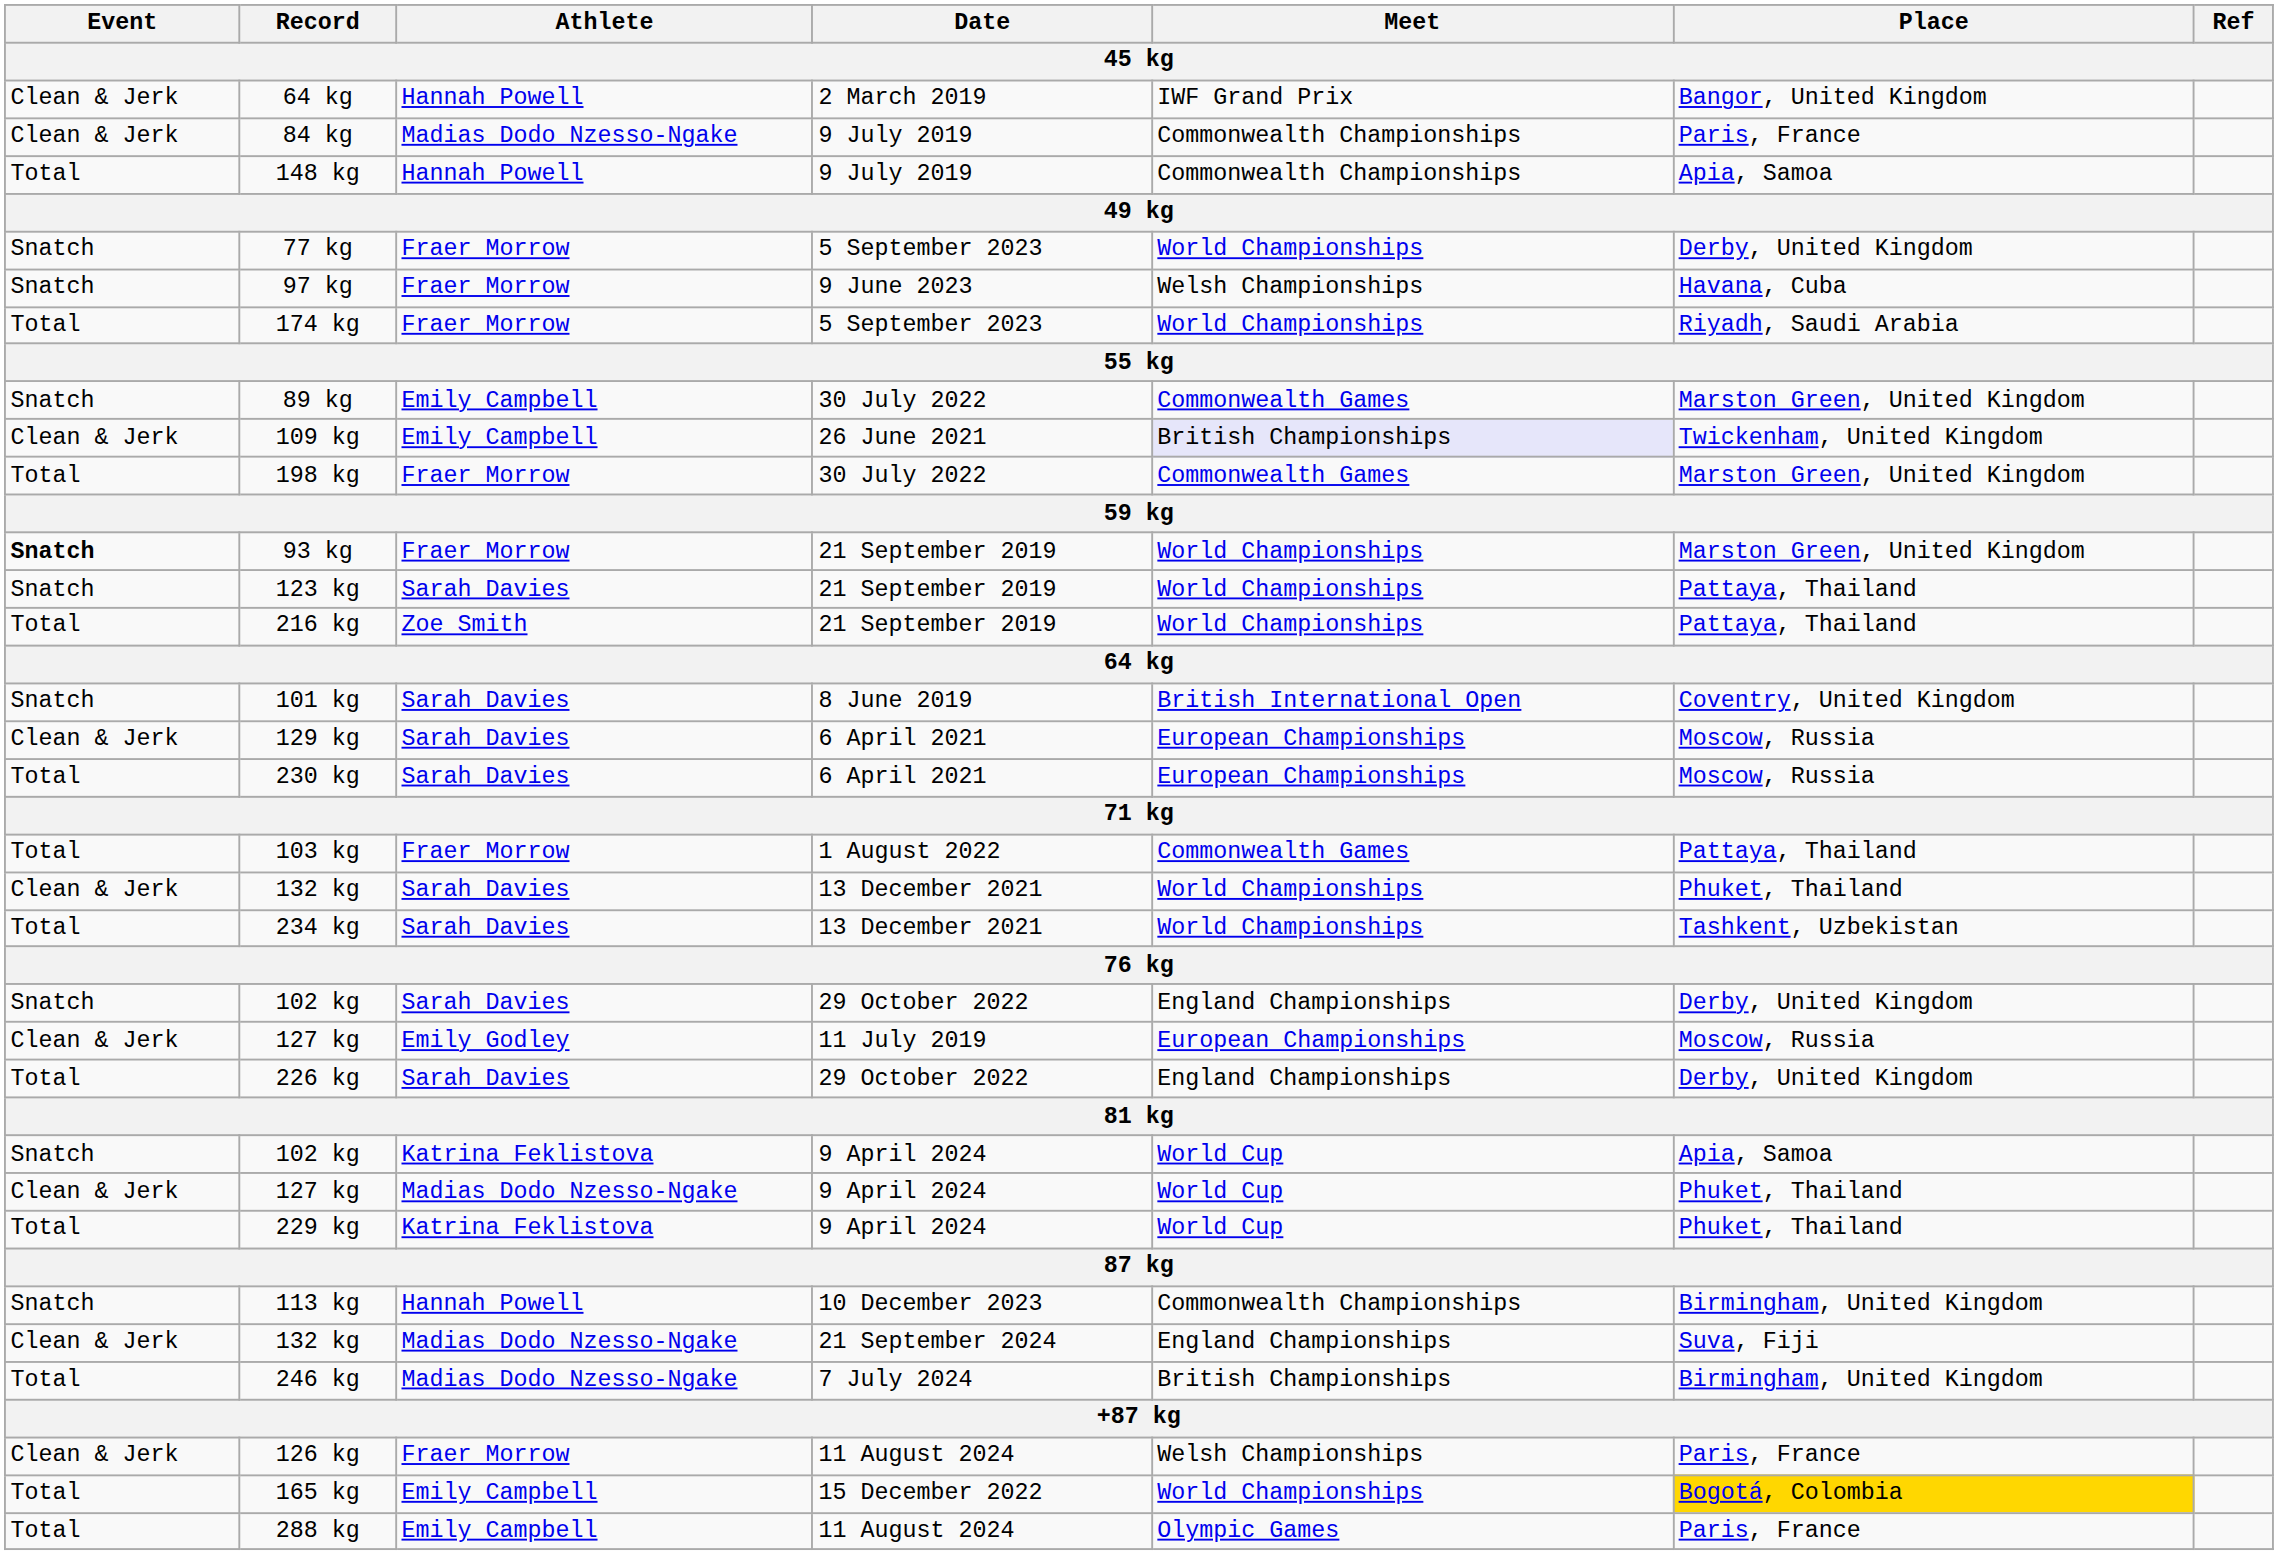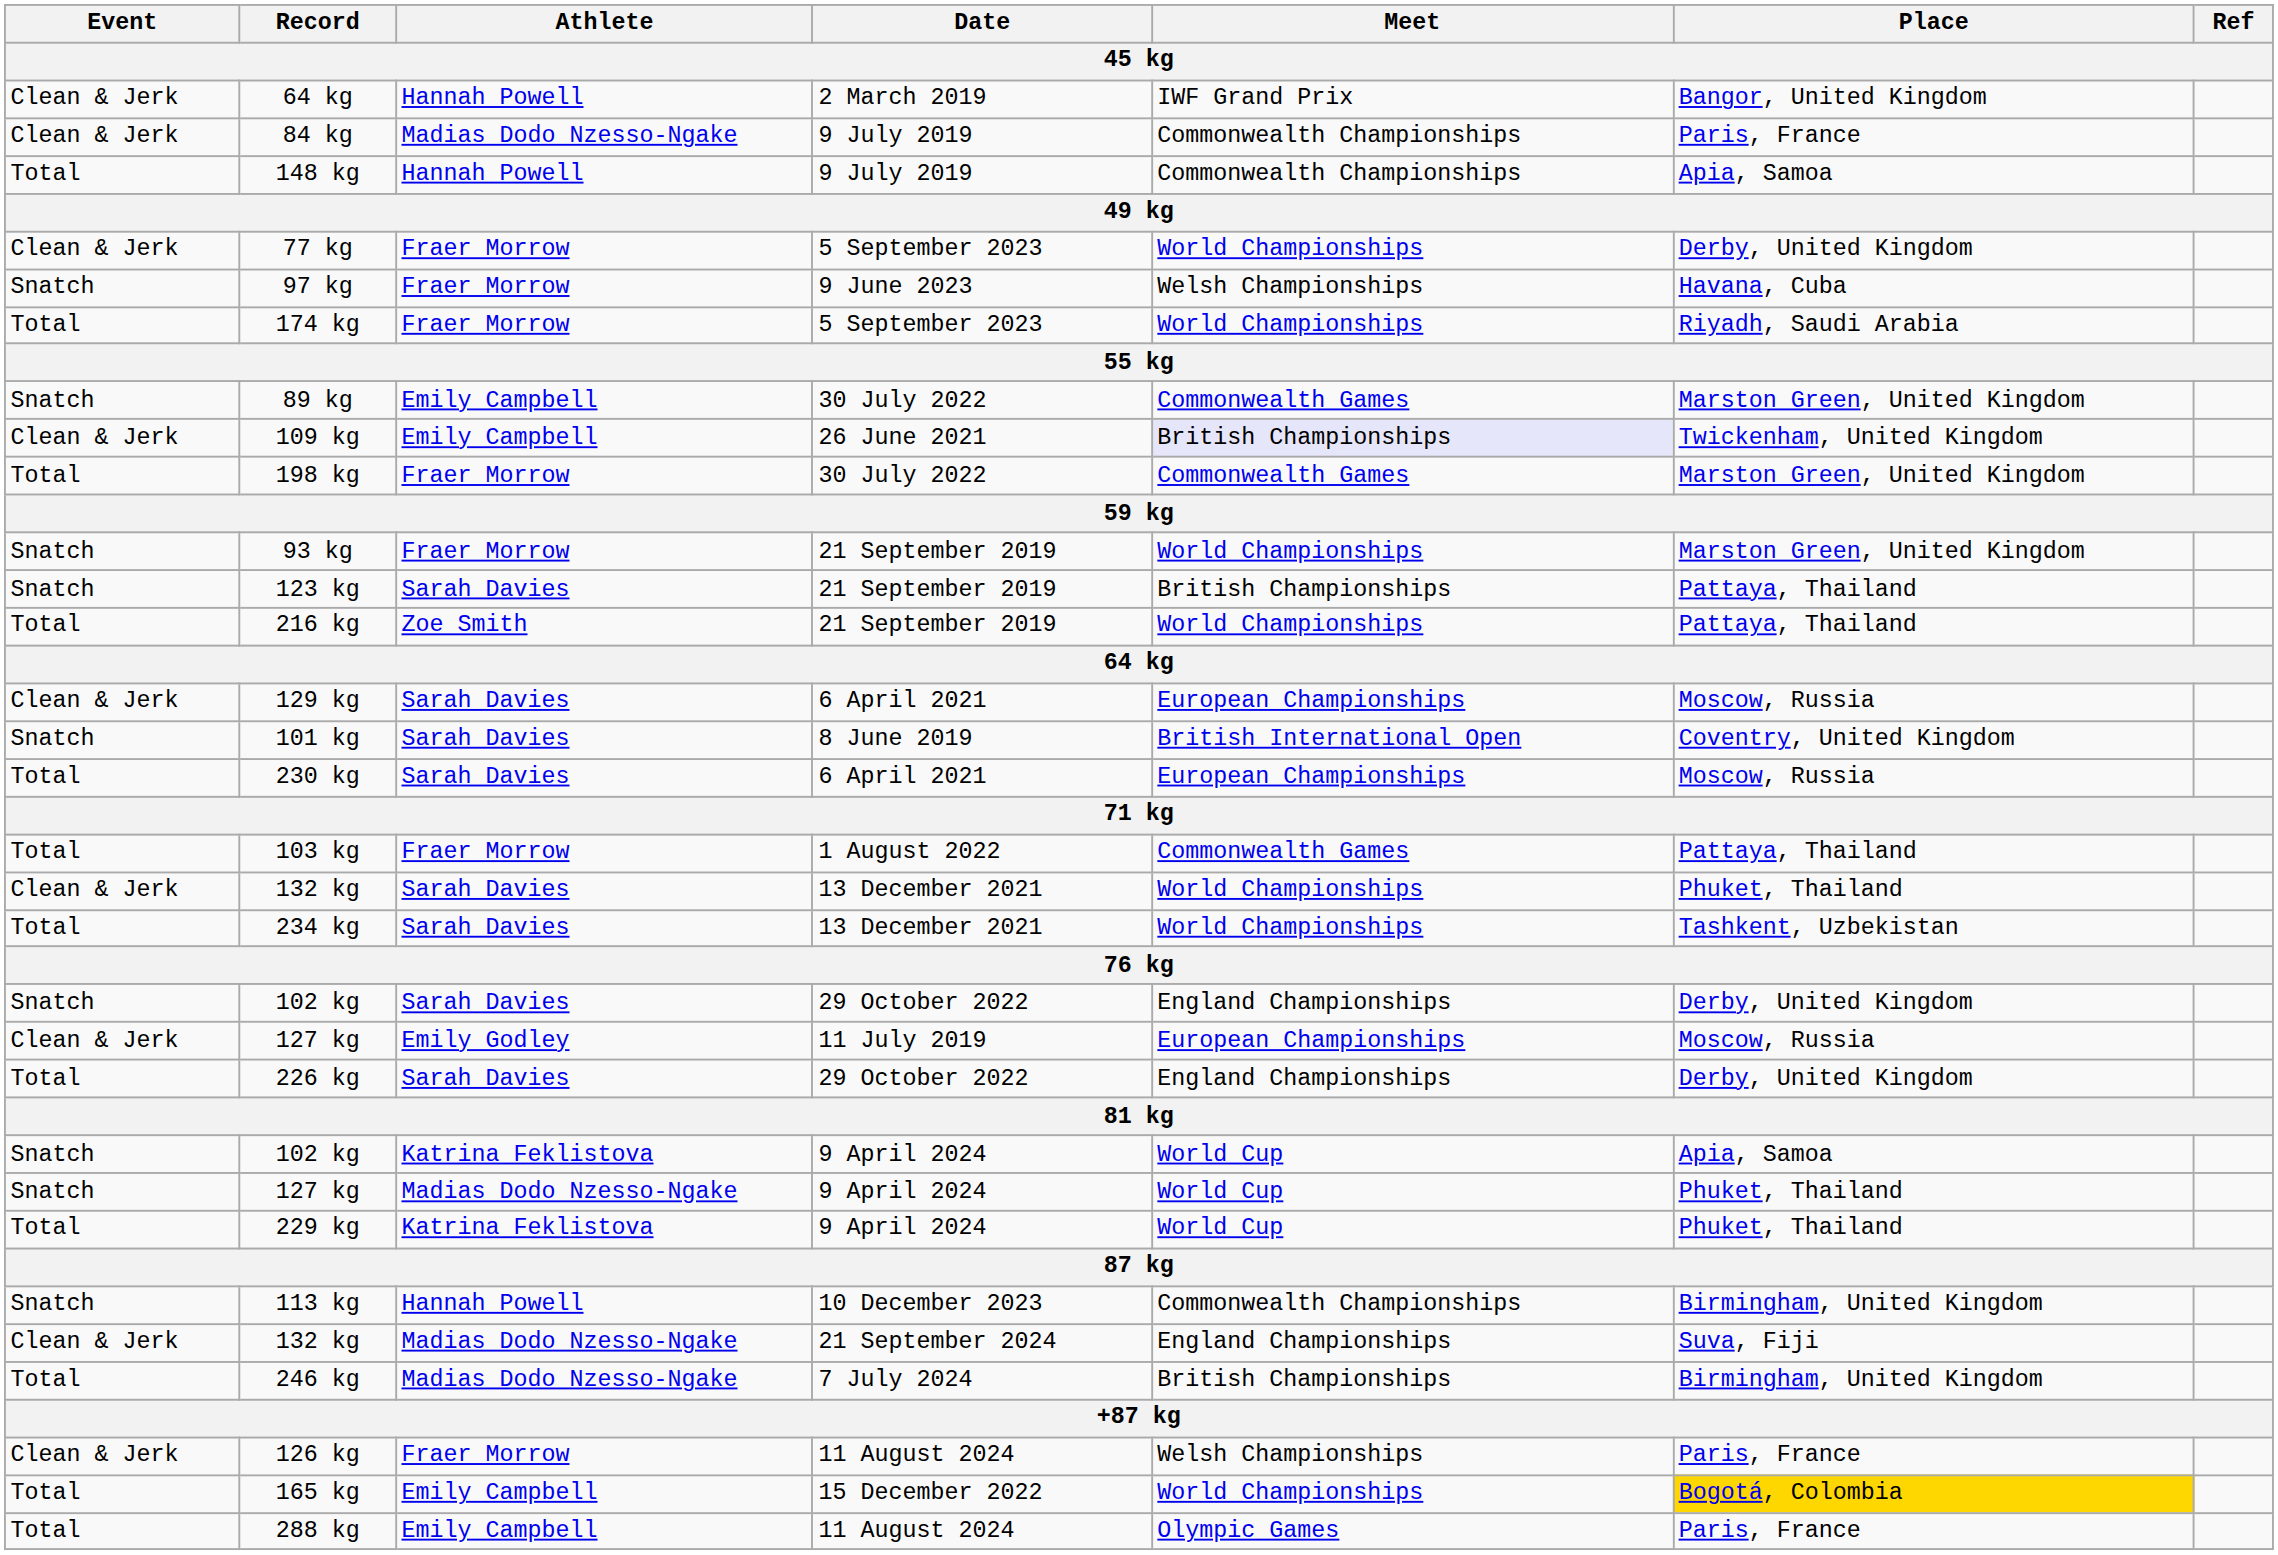 <table class="wikitable" style="font-size:95%; width: 95%;">
 <tr>
 <th width=9%>Event</th>
 <th width=6%>Record</th>
 <th width=16%>Athlete</th>
 <th width=13%>Date</th>
 <th width=20%>Meet</th>
 <th width=20%>Place</th>
 <th width=3%>Ref</th>
 </tr>
 <tr bgcolor="#DDDDDD">
 <th colspan="7">45 kg</th>
 </tr>
 <tr>
 <td>Clean & Jerk</td>
 <td align=center>64 kg</td>
 <td><a href='#'>Hannah Powell</a></td>
 <td>2 March 2019</td>
 <td>IWF Grand Prix</td>
 <td><a href='#'>Bangor</a>, United Kingdom</td>
 <td></td>
 </tr>
 <tr>
 <td>Clean & Jerk</td>
 <td align=center>84 kg</td>
 <td><a href='#'>Madias Dodo Nzesso-Ngake</a></td>
 <td>9 July 2019</td>
 <td>Commonwealth Championships</td>
 <td><a href='#'>Paris</a>, France</td>
 <td></td>
 </tr>
 <tr>
 <td>Total</td>
 <td align=center>148 kg</td>
 <td><a href='#'>Hannah Powell</a></td>
 <td>9 July 2019</td>
 <td>Commonwealth Championships</td>
 <td><a href='#'>Apia</a>, Samoa</td>
 <td></td>
 </tr>
 <tr bgcolor="#DDDDDD">
 <th colspan="7">49 kg</th>
 </tr>
 <tr>
-<td>Snatch</td>
+<td>Clean & Jerk</td>
 <td align=center>77 kg</td>
 <td><a href='#'>Fraer Morrow</a></td>
 <td>5 September 2023</td>
 <td><a href='#'>World Championships</a></td>
 <td><a href='#'>Derby</a>, United Kingdom</td>
 <td></td>
 </tr>
 <tr>
 <td>Snatch</td>
 <td align=center>97 kg</td>
 <td><a href='#'>Fraer Morrow</a></td>
 <td>9 June 2023</td>
 <td>Welsh Championships</td>
 <td><a href='#'>Havana</a>, Cuba</td>
 <td></td>
 </tr>
 <tr>
 <td>Total</td>
 <td align=center>174 kg</td>
 <td><a href='#'>Fraer Morrow</a></td>
 <td>5 September 2023</td>
 <td><a href='#'>World Championships</a></td>
 <td><a href='#'>Riyadh</a>, Saudi Arabia</td>
 <td></td>
 </tr>
 <tr bgcolor="#DDDDDD">
 <th colspan="7">55 kg</th>
 </tr>
 <tr>
 <td>Snatch</td>
 <td align=center>89 kg</td>
 <td><a href='#'>Emily Campbell</a></td>
 <td>30 July 2022</td>
 <td><a href='#'>Commonwealth Games</a></td>
 <td><a href='#'>Marston Green</a>, United Kingdom</td>
 <td></td>
 </tr>
 <tr>
 <td>Clean & Jerk</td>
 <td align=center>109 kg</td>
 <td><a href='#'>Emily Campbell</a></td>
 <td>26 June 2021</td>
 <td style="background: lavender;">British Championships</td>
 <td><a href='#'>Twickenham</a>, United Kingdom</td>
 <td></td>
 </tr>
 <tr>
 <td>Total</td>
 <td align=center>198 kg</td>
 <td><a href='#'>Fraer Morrow</a></td>
 <td>30 July 2022</td>
 <td><a href='#'>Commonwealth Games</a></td>
 <td><a href='#'>Marston Green</a>, United Kingdom</td>
 <td></td>
 </tr>
 <tr bgcolor="#DDDDDD">
 <th colspan="7">59 kg</th>
 </tr>
 <tr>
-<td><strong>Snatch</strong></td>
+<td>Snatch</td>
 <td align=center>93 kg</td>
 <td><a href='#'>Fraer Morrow</a></td>
 <td>21 September 2019</td>
 <td><a href='#'>World Championships</a></td>
 <td><a href='#'>Marston Green</a>, United Kingdom</td>
 <td></td>
 </tr>
 <tr>
 <td>Snatch</td>
 <td align=center>123 kg</td>
 <td><a href='#'>Sarah Davies</a></td>
 <td>21 September 2019</td>
-<td><a href='#'>World Championships</a></td>
+<td>British Championships</td>
 <td><a href='#'>Pattaya</a>, Thailand</td>
 <td></td>
 </tr>
 <tr>
 <td>Total</td>
 <td align=center>216 kg</td>
 <td><a href='#'>Zoe Smith</a></td>
 <td>21 September 2019</td>
 <td><a href='#'>World Championships</a></td>
 <td><a href='#'>Pattaya</a>, Thailand</td>
 <td></td>
 </tr>
 <tr bgcolor="#DDDDDD">
 <th colspan="7">64 kg</th>
 </tr>
 <tr>
+<td>Clean & Jerk</td>
+<td align=center>129 kg</td>
+<td><a href='#'>Sarah Davies</a></td>
+<td>6 April 2021</td>
+<td><a href='#'>European Championships</a></td>
+<td><a href='#'>Moscow</a>, Russia</td>
+<td></td>
+</tr>
+<tr>
 <td>Snatch</td>
 <td align=center>101 kg</td>
 <td><a href='#'>Sarah Davies</a></td>
 <td>8 June 2019</td>
 <td><a href='#'>British International Open</a></td>
 <td><a href='#'>Coventry</a>, United Kingdom</td>
-<td></td>
-</tr>
-<tr>
-<td>Clean & Jerk</td>
-<td align=center>129 kg</td>
-<td><a href='#'>Sarah Davies</a></td>
-<td>6 April 2021</td>
-<td><a href='#'>European Championships</a></td>
-<td><a href='#'>Moscow</a>, Russia</td>
 <td></td>
 </tr>
 <tr>
 <td>Total</td>
 <td align=center>230 kg</td>
 <td><a href='#'>Sarah Davies</a></td>
 <td>6 April 2021</td>
 <td><a href='#'>European Championships</a></td>
 <td><a href='#'>Moscow</a>, Russia</td>
 <td></td>
 </tr>
 <tr bgcolor="#DDDDDD">
 <th colspan="7">71 kg</th>
 </tr>
 <tr>
 <td>Total</td>
 <td align=center>103 kg</td>
 <td><a href='#'>Fraer Morrow</a></td>
 <td>1 August 2022</td>
 <td><a href='#'>Commonwealth Games</a></td>
 <td><a href='#'>Pattaya</a>, Thailand</td>
 <td></td>
 </tr>
 <tr>
 <td>Clean & Jerk</td>
 <td align=center>132 kg</td>
 <td><a href='#'>Sarah Davies</a></td>
 <td>13 December 2021</td>
 <td><a href='#'>World Championships</a></td>
 <td><a href='#'>Phuket</a>, Thailand</td>
 <td></td>
 </tr>
 <tr>
 <td>Total</td>
 <td align=center>234 kg</td>
 <td><a href='#'>Sarah Davies</a></td>
 <td>13 December 2021</td>
 <td><a href='#'>World Championships</a></td>
 <td><a href='#'>Tashkent</a>, Uzbekistan</td>
 <td></td>
 </tr>
 <tr bgcolor="#DDDDDD">
 <th colspan="7">76 kg</th>
 </tr>
 <tr>
 <td>Snatch</td>
 <td align=center>102 kg</td>
 <td><a href='#'>Sarah Davies</a></td>
 <td>29 October 2022</td>
 <td>England Championships</td>
 <td><a href='#'>Derby</a>, United Kingdom</td>
 <td></td>
 </tr>
 <tr>
 <td>Clean & Jerk</td>
 <td align=center>127 kg</td>
 <td><a href='#'>Emily Godley</a></td>
 <td>11 July 2019</td>
 <td><a href='#'>European Championships</a></td>
 <td><a href='#'>Moscow</a>, Russia</td>
 <td></td>
 </tr>
 <tr>
 <td>Total</td>
 <td align=center>226 kg</td>
 <td><a href='#'>Sarah Davies</a></td>
 <td>29 October 2022</td>
 <td>England Championships</td>
 <td><a href='#'>Derby</a>, United Kingdom</td>
 <td></td>
 </tr>
 <tr bgcolor="#DDDDDD">
 <th colspan="7">81 kg</th>
 </tr>
 <tr>
 <td>Snatch</td>
 <td align=center>102 kg</td>
 <td><a href='#'>Katrina Feklistova</a></td>
 <td>9 April 2024</td>
 <td><a href='#'>World Cup</a></td>
 <td><a href='#'>Apia</a>, Samoa</td>
 <td></td>
 </tr>
 <tr>
-<td>Clean & Jerk</td>
+<td>Snatch</td>
 <td align=center>127 kg</td>
 <td><a href='#'>Madias Dodo Nzesso-Ngake</a></td>
 <td>9 April 2024</td>
 <td><a href='#'>World Cup</a></td>
 <td><a href='#'>Phuket</a>, Thailand</td>
 <td></td>
 </tr>
 <tr>
 <td>Total</td>
 <td align=center>229 kg</td>
 <td><a href='#'>Katrina Feklistova</a></td>
 <td>9 April 2024</td>
 <td><a href='#'>World Cup</a></td>
 <td><a href='#'>Phuket</a>, Thailand</td>
 <td></td>
 </tr>
 <tr bgcolor="#DDDDDD">
 <th colspan="7">87 kg</th>
 </tr>
 <tr>
 <td>Snatch</td>
 <td align=center>113 kg</td>
 <td><a href='#'>Hannah Powell</a></td>
 <td>10 December 2023</td>
 <td>Commonwealth Championships</td>
 <td><a href='#'>Birmingham</a>, United Kingdom</td>
 <td></td>
 </tr>
 <tr>
 <td>Clean & Jerk</td>
 <td align=center>132 kg</td>
 <td><a href='#'>Madias Dodo Nzesso-Ngake</a></td>
 <td>21 September 2024</td>
 <td>England Championships</td>
 <td><a href='#'>Suva</a>, Fiji</td>
 <td></td>
 </tr>
 <tr>
 <td>Total</td>
 <td align=center>246 kg</td>
 <td><a href='#'>Madias Dodo Nzesso-Ngake</a></td>
 <td>7 July 2024</td>
 <td>British Championships</td>
 <td><a href='#'>Birmingham</a>, United Kingdom</td>
 <td></td>
 </tr>
 <tr bgcolor="#DDDDDD">
 <th colspan=7>+87 kg</th>
 </tr>
 <tr>
 <td>Clean & Jerk</td>
 <td align=center>126 kg</td>
 <td><a href='#'>Fraer Morrow</a></td>
 <td>11 August 2024</td>
 <td>Welsh Championships</td>
 <td><a href='#'>Paris</a>, France</td>
 <td></td>
 </tr>
 <tr>
 <td>Total</td>
 <td align=center>165 kg</td>
 <td><a href='#'>Emily Campbell</a></td>
 <td>15 December 2022</td>
 <td><a href='#'>World Championships</a></td>
 <td style="background: gold;"><a href='#'>Bogotá</a>, Colombia</td>
 <td></td>
 </tr>
 <tr>
 <td>Total</td>
 <td align=center>288 kg</td>
 <td><a href='#'>Emily Campbell</a></td>
 <td>11 August 2024</td>
 <td><a href='#'>Olympic Games</a></td>
 <td><a href='#'>Paris</a>, France</td>
 <td></td>
 </tr>
 </table>
